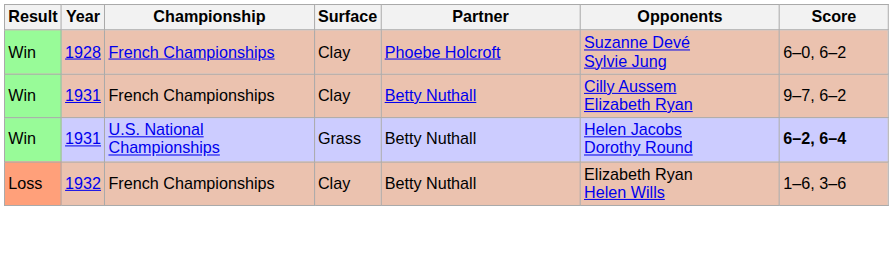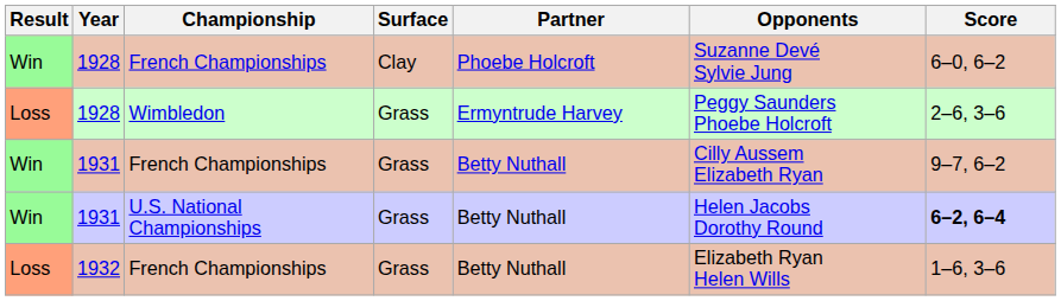 <table class="sortable wikitable">
 <tr>
 <th style="width:40px">Result</th>
 <th style="width:30px">Year</th>
 <th style="width:200px">Championship</th>
 <th style="width:50px">Surface</th>
 <th style="width:190px">Partner</th>
 <th style="width:190px">Opponents</th>
 <th style="width:100px" class="unsortable">Score</th>
 </tr>
 <tr style="background:#EBC2AF;">
 <td style="background:#98fb98;">Win</td>
 <td><a href='#'>1928</a></td>
 <td><a href='#'>French Championships</a></td>
 <td>Clay</td>
 <td> <a href='#'>Phoebe Holcroft</a></td>
 <td> <a href='#'>Suzanne Devé</a> <br>  <a href='#'>Sylvie Jung</a></td>
 <td>6–0, 6–2</td>
 </tr>
+<tr style="background:#CCFFCC;">
+<td style="background:#ffa07a;">Loss</td>
+<td><a href='#'>1928</a></td>
+<td><a href='#'>Wimbledon</a></td>
+<td>Grass</td>
+<td> <a href='#'>Ermyntrude Harvey</a></td>
+<td> <a href='#'>Peggy Saunders</a> <br>  <a href='#'>Phoebe Holcroft</a></td>
+<td>2–6, 3–6</td>
+</tr>
 <tr style="background:#EBC2AF;">
 <td style="background:#98fb98;">Win</td>
 <td><a href='#'>1931</a></td>
 <td>French Championships</td>
-<td>Clay</td>
+<td>Grass</td>
 <td> <a href='#'>Betty Nuthall</a></td>
 <td> <a href='#'>Cilly Aussem</a> <br>  <a href='#'>Elizabeth Ryan</a></td>
 <td>9–7, 6–2</td>
 </tr>
 <tr style="background:#ccccff;">
 <td style="background:#98fb98;">Win</td>
 <td><a href='#'>1931</a></td>
 <td><a href='#'>U.S. National Championships</a></td>
 <td>Grass</td>
 <td> Betty Nuthall</td>
 <td> <a href='#'>Helen Jacobs</a> <br>  <a href='#'>Dorothy Round</a></td>
 <td><strong>6–2, 6–4</strong></td>
 </tr>
 <tr style="background:#EBC2AF;">
 <td style="background:#ffa07a;">Loss</td>
 <td><a href='#'>1932</a></td>
 <td>French Championships</td>
-<td>Clay</td>
+<td>Grass</td>
 <td> Betty Nuthall</td>
 <td> Elizabeth Ryan <br>  <a href='#'>Helen Wills</a></td>
 <td>1–6, 3–6</td>
 </tr>
 </table>
